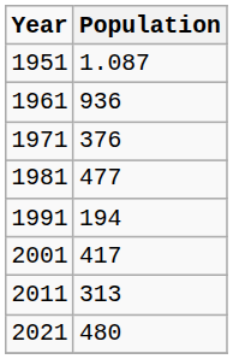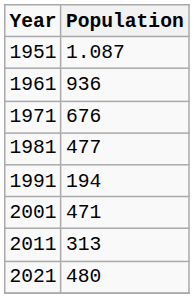 <table class=wikitable>
 <tr>
 <td><strong>Year</strong></td>
 <th><strong>Population</strong></th>
 </tr>
 <tr>
 <td>1951</td>
 <td>1.087</td>
 </tr>
 <tr>
 <td>1961</td>
 <td>936</td>
 </tr>
 <tr>
 <td>1971</td>
-<td>376</td>
+<td>676</td>
 </tr>
 <tr>
 <td>1981</td>
 <td>477</td>
 </tr>
 <tr>
 <td>1991</td>
 <td>194</td>
 </tr>
 <tr>
 <td>2001</td>
-<td>417</td>
+<td>471</td>
 </tr>
 <tr>
 <td>2011</td>
 <td>313</td>
 </tr>
 <tr>
 <td>2021</td>
 <td>480</td>
 </tr>
 <tr>
 </tr>
 </table>
